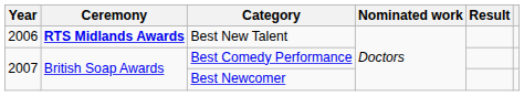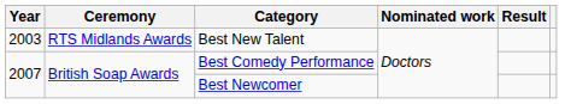 <table class="wikitable">
 <tr>
 <th>Year</th>
 <th>Ceremony</th>
 <th>Category</th>
 <th>Nominated work</th>
 <th>Result</th>
 <th></th>
 </tr>
 <tr>
-<td>2006</td>
-<td><strong><a href='#'>RTS Midlands Awards</a></strong></td>
+<td>2003</td>
+<td><a href='#'>RTS Midlands Awards</a></td>
 <td>Best New Talent</td>
 <td rowspan="3"><em>Doctors</em></td>
 <td></td>
 <td align="center"></td>
 </tr>
 <tr>
 <td rowspan="2">2007</td>
 <td rowspan="2"><a href='#'>British Soap Awards</a></td>
 <td><a href='#'>Best Comedy Performance</a></td>
 <td></td>
 <td align="center"></td>
 </tr>
 <tr>
 <td><a href='#'>Best Newcomer</a></td>
 <td></td>
 <td align="center"></td>
 </tr>
 </table>
